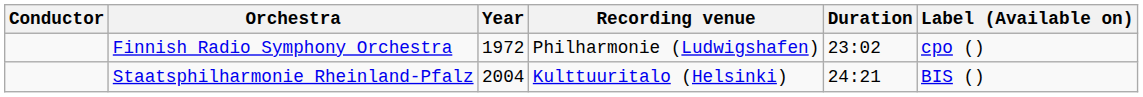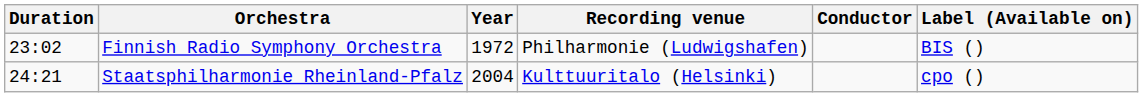 <table class="wikitable sortable">
 <tr>
-<th scope="col">Conductor</th>
+<th scope="col">Duration</th>
 <th scope="col">Orchestra</th>
 <th scope="col">Year</th>
 <th scope="col">Recording venue</th>
-<th scope="col">Duration</th>
+<th scope="col">Conductor</th>
 <th scope="col">Label (Available on)</th>
 </tr>
 <tr>
-<td></td>
+<td>23:02</td>
 <td><a href='#'>Finnish Radio Symphony Orchestra</a></td>
 <td>1972</td>
 <td>Philharmonie (<a href='#'>Ludwigshafen</a>)</td>
-<td>23:02</td>
-<td><a href='#'>cpo</a> ()</td>
+<td></td>
+<td><a href='#'>BIS</a> ()</td>
 </tr>
 <tr>
-<td></td>
+<td>24:21</td>
 <td><a href='#'>Staatsphilharmonie Rheinland-Pfalz</a></td>
 <td>2004</td>
 <td><a href='#'>Kulttuuritalo</a> (<a href='#'>Helsinki</a>)</td>
-<td>24:21</td>
-<td><a href='#'>BIS</a> ()</td>
+<td></td>
+<td><a href='#'>cpo</a> ()</td>
 </tr>
 </table>
